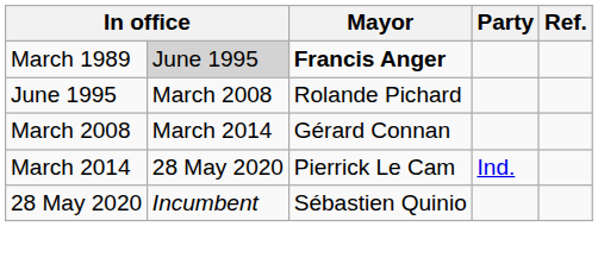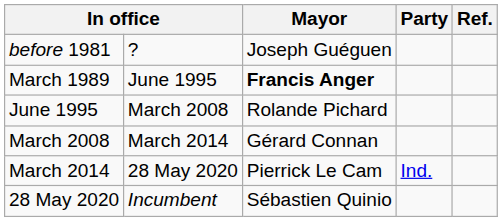 <table class="wikitable">
 <tr>
 <th colspan="2">In office</th>
 <th>Mayor</th>
 <th>Party</th>
 <th>Ref.</th>
 </tr>
 <tr>
+<td><em>before</em> 1981</td>
+<td>?</td>
+<td>Joseph Guéguen</td>
+<td></td>
+<td></td>
+</tr>
+<tr>
 <td>March 1989</td>
-<td style="background: lightgrey;">June 1995</td>
+<td>June 1995</td>
 <td><strong>Francis Anger</strong></td>
 <td></td>
 <td></td>
 </tr>
 <tr>
 <td>June 1995</td>
 <td>March 2008</td>
 <td>Rolande Pichard</td>
 <td></td>
 <td></td>
 </tr>
 <tr>
 <td>March 2008</td>
 <td>March 2014</td>
 <td>Gérard Connan</td>
 <td></td>
 <td></td>
 </tr>
 <tr>
 <td>March 2014</td>
 <td>28 May 2020</td>
 <td>Pierrick Le Cam</td>
 <td><a href='#'>Ind.</a></td>
 <td></td>
 </tr>
 <tr>
 <td>28 May 2020</td>
 <td><em>Incumbent</em></td>
 <td>Sébastien Quinio</td>
 <td></td>
 <td></td>
 </tr>
 </table>
